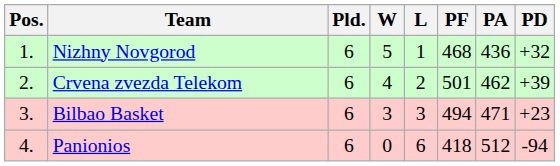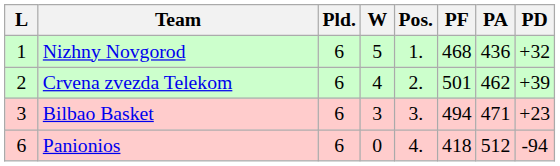 <table class="wikitable" style="text-align:center">
 <tr>
-<th width=15>Pos.</th>
+<th width=20>L</th>
 <th width=220>Team</th>
 <th width=20>Pld.</th>
 <th width=20>W</th>
-<th width=20>L</th>
+<th width=15>Pos.</th>
 <th width=20>PF</th>
 <th width=20>PA</th>
 <th width=20>PD</th>
 </tr>
 <tr style="background:#ccffcc;">
-<td>1.</td>
+<td>1</td>
 <td align=left> <a href='#'>Nizhny Novgorod</a></td>
 <td>6</td>
 <td>5</td>
-<td>1</td>
+<td>1.</td>
 <td>468</td>
 <td>436</td>
 <td>+32</td>
 </tr>
 <tr style="background:#ccffcc;">
-<td>2.</td>
+<td>2</td>
 <td align=left> <a href='#'>Crvena zvezda Telekom</a></td>
 <td>6</td>
 <td>4</td>
-<td>2</td>
+<td>2.</td>
 <td>501</td>
 <td>462</td>
 <td>+39</td>
 </tr>
 <tr style="background:#ffcccc;">
-<td>3.</td>
+<td>3</td>
 <td align=left> <a href='#'>Bilbao Basket</a></td>
 <td>6</td>
 <td>3</td>
-<td>3</td>
+<td>3.</td>
 <td>494</td>
 <td>471</td>
 <td>+23</td>
 </tr>
 <tr style="background:#ffcccc;">
-<td>4.</td>
+<td>6</td>
 <td align=left> <a href='#'>Panionios</a></td>
 <td>6</td>
 <td>0</td>
-<td>6</td>
+<td>4.</td>
 <td>418</td>
 <td>512</td>
 <td>-94</td>
 </tr>
 </table>
